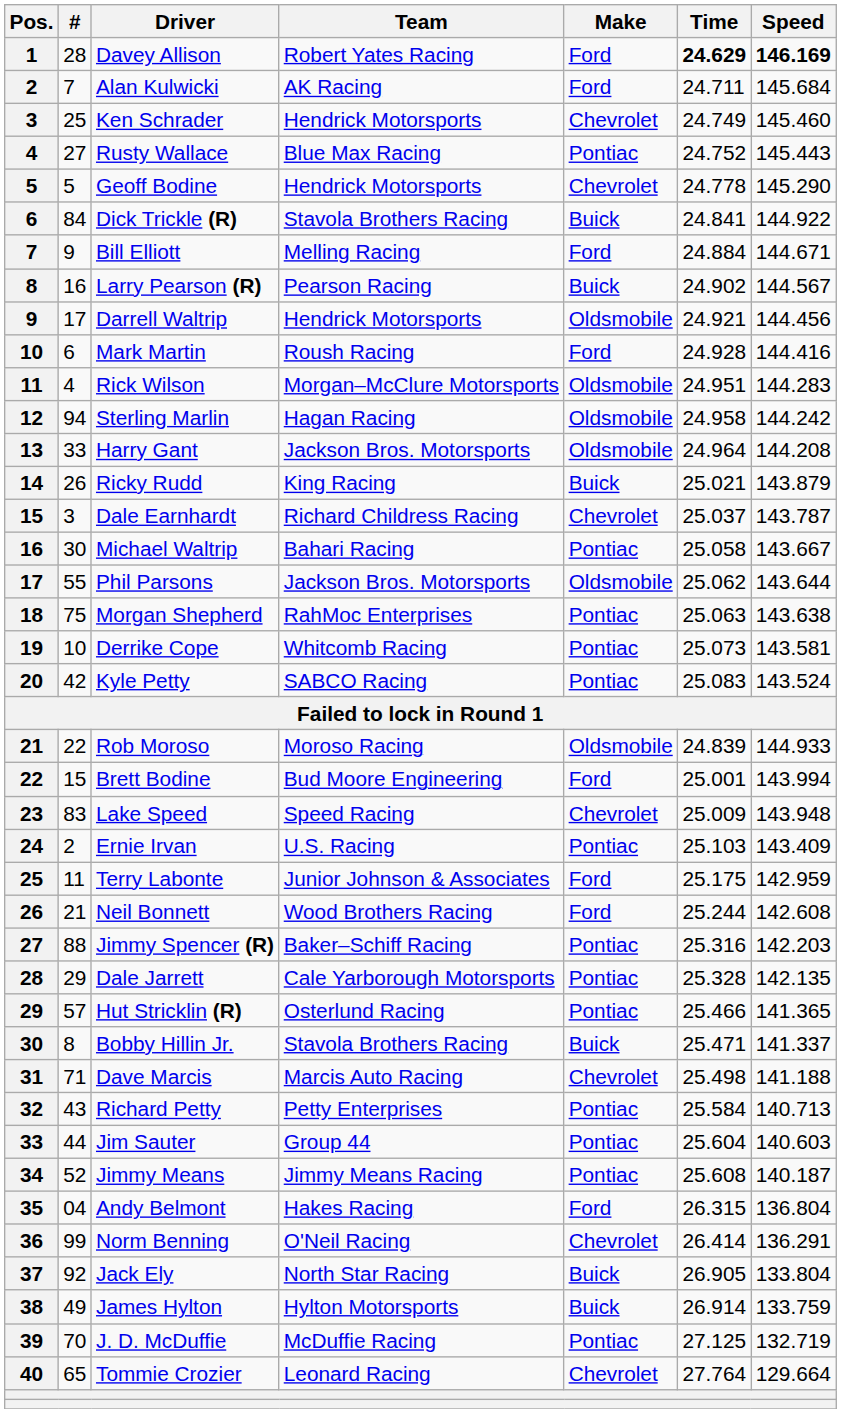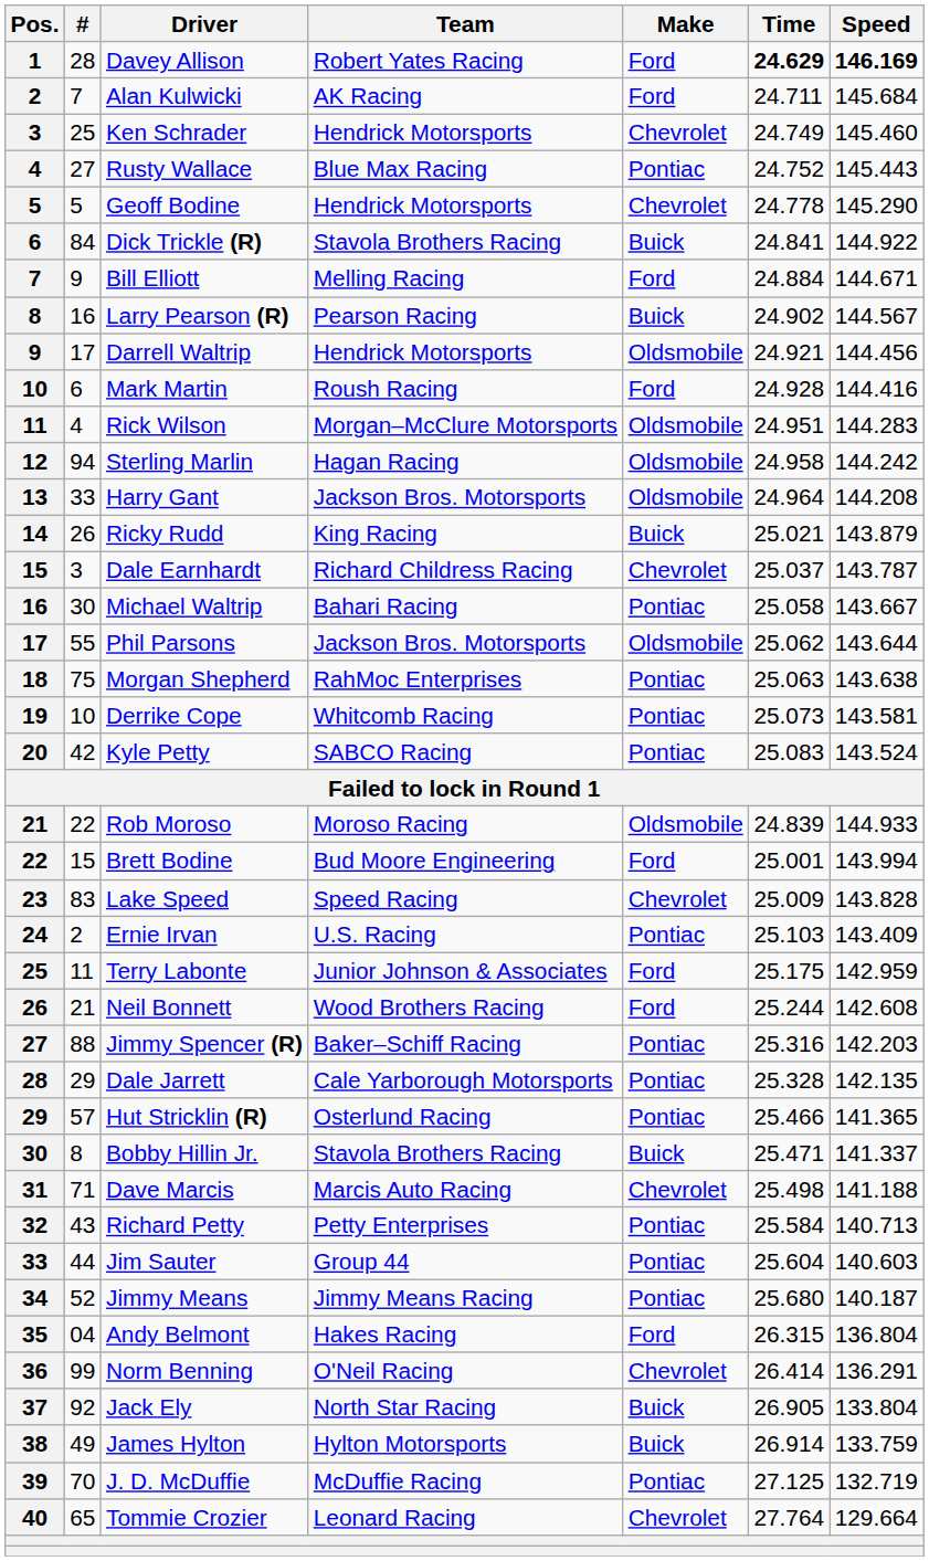 <table class="wikitable" style="font-size:95%">
 <tr>
 <th>Pos.</th>
 <th>#</th>
 <th>Driver</th>
 <th>Team</th>
 <th>Make</th>
 <th>Time</th>
 <th>Speed</th>
 </tr>
 <tr>
 <th>1</th>
 <td>28</td>
 <td><a href='#'>Davey Allison</a></td>
 <td><a href='#'>Robert Yates Racing</a></td>
 <td><a href='#'>Ford</a></td>
 <td><strong>24.629</strong></td>
 <td><strong>146.169</strong></td>
 </tr>
 <tr>
 <th>2</th>
 <td>7</td>
 <td><a href='#'>Alan Kulwicki</a></td>
 <td><a href='#'>AK Racing</a></td>
 <td><a href='#'>Ford</a></td>
 <td>24.711</td>
 <td>145.684</td>
 </tr>
 <tr>
 <th>3</th>
 <td>25</td>
 <td><a href='#'>Ken Schrader</a></td>
 <td><a href='#'>Hendrick Motorsports</a></td>
 <td><a href='#'>Chevrolet</a></td>
 <td>24.749</td>
 <td>145.460</td>
 </tr>
 <tr>
 <th>4</th>
 <td>27</td>
 <td><a href='#'>Rusty Wallace</a></td>
 <td><a href='#'>Blue Max Racing</a></td>
 <td><a href='#'>Pontiac</a></td>
 <td>24.752</td>
 <td>145.443</td>
 </tr>
 <tr>
 <th>5</th>
 <td>5</td>
 <td><a href='#'>Geoff Bodine</a></td>
 <td><a href='#'>Hendrick Motorsports</a></td>
 <td><a href='#'>Chevrolet</a></td>
 <td>24.778</td>
 <td>145.290</td>
 </tr>
 <tr>
 <th>6</th>
 <td>84</td>
 <td><a href='#'>Dick Trickle</a> <strong>(R)</strong></td>
 <td><a href='#'>Stavola Brothers Racing</a></td>
 <td><a href='#'>Buick</a></td>
 <td>24.841</td>
 <td>144.922</td>
 </tr>
 <tr>
 <th>7</th>
 <td>9</td>
 <td><a href='#'>Bill Elliott</a></td>
 <td><a href='#'>Melling Racing</a></td>
 <td><a href='#'>Ford</a></td>
 <td>24.884</td>
 <td>144.671</td>
 </tr>
 <tr>
 <th>8</th>
 <td>16</td>
 <td><a href='#'>Larry Pearson</a> <strong>(R)</strong></td>
 <td><a href='#'>Pearson Racing</a></td>
 <td><a href='#'>Buick</a></td>
 <td>24.902</td>
 <td>144.567</td>
 </tr>
 <tr>
 <th>9</th>
 <td>17</td>
 <td><a href='#'>Darrell Waltrip</a></td>
 <td><a href='#'>Hendrick Motorsports</a></td>
 <td><a href='#'>Oldsmobile</a></td>
 <td>24.921</td>
 <td>144.456</td>
 </tr>
 <tr>
 <th>10</th>
 <td>6</td>
 <td><a href='#'>Mark Martin</a></td>
 <td><a href='#'>Roush Racing</a></td>
 <td><a href='#'>Ford</a></td>
 <td>24.928</td>
 <td>144.416</td>
 </tr>
 <tr>
 <th>11</th>
 <td>4</td>
 <td><a href='#'>Rick Wilson</a></td>
 <td><a href='#'>Morgan–McClure Motorsports</a></td>
 <td><a href='#'>Oldsmobile</a></td>
 <td>24.951</td>
 <td>144.283</td>
 </tr>
 <tr>
 <th>12</th>
 <td>94</td>
 <td><a href='#'>Sterling Marlin</a></td>
 <td><a href='#'>Hagan Racing</a></td>
 <td><a href='#'>Oldsmobile</a></td>
 <td>24.958</td>
 <td>144.242</td>
 </tr>
 <tr>
 <th>13</th>
 <td>33</td>
 <td><a href='#'>Harry Gant</a></td>
 <td><a href='#'>Jackson Bros. Motorsports</a></td>
 <td><a href='#'>Oldsmobile</a></td>
 <td>24.964</td>
 <td>144.208</td>
 </tr>
 <tr>
 <th>14</th>
 <td>26</td>
 <td><a href='#'>Ricky Rudd</a></td>
 <td><a href='#'>King Racing</a></td>
 <td><a href='#'>Buick</a></td>
 <td>25.021</td>
 <td>143.879</td>
 </tr>
 <tr>
 <th>15</th>
 <td>3</td>
 <td><a href='#'>Dale Earnhardt</a></td>
 <td><a href='#'>Richard Childress Racing</a></td>
 <td><a href='#'>Chevrolet</a></td>
 <td>25.037</td>
 <td>143.787</td>
 </tr>
 <tr>
 <th>16</th>
 <td>30</td>
 <td><a href='#'>Michael Waltrip</a></td>
 <td><a href='#'>Bahari Racing</a></td>
 <td><a href='#'>Pontiac</a></td>
 <td>25.058</td>
 <td>143.667</td>
 </tr>
 <tr>
 <th>17</th>
 <td>55</td>
 <td><a href='#'>Phil Parsons</a></td>
 <td><a href='#'>Jackson Bros. Motorsports</a></td>
 <td><a href='#'>Oldsmobile</a></td>
 <td>25.062</td>
 <td>143.644</td>
 </tr>
 <tr>
 <th>18</th>
 <td>75</td>
 <td><a href='#'>Morgan Shepherd</a></td>
 <td><a href='#'>RahMoc Enterprises</a></td>
 <td><a href='#'>Pontiac</a></td>
 <td>25.063</td>
 <td>143.638</td>
 </tr>
 <tr>
 <th>19</th>
 <td>10</td>
 <td><a href='#'>Derrike Cope</a></td>
 <td><a href='#'>Whitcomb Racing</a></td>
 <td><a href='#'>Pontiac</a></td>
 <td>25.073</td>
 <td>143.581</td>
 </tr>
 <tr>
 <th>20</th>
 <td>42</td>
 <td><a href='#'>Kyle Petty</a></td>
 <td><a href='#'>SABCO Racing</a></td>
 <td><a href='#'>Pontiac</a></td>
 <td>25.083</td>
 <td>143.524</td>
 </tr>
 <tr>
 <th colspan="7">Failed to lock in Round 1</th>
 </tr>
 <tr>
 <th>21</th>
 <td>22</td>
 <td><a href='#'>Rob Moroso</a></td>
 <td><a href='#'>Moroso Racing</a></td>
 <td><a href='#'>Oldsmobile</a></td>
 <td>24.839</td>
 <td>144.933</td>
 </tr>
 <tr>
 <th>22</th>
 <td>15</td>
 <td><a href='#'>Brett Bodine</a></td>
 <td><a href='#'>Bud Moore Engineering</a></td>
 <td><a href='#'>Ford</a></td>
 <td>25.001</td>
 <td>143.994</td>
 </tr>
 <tr>
 <th>23</th>
 <td>83</td>
 <td><a href='#'>Lake Speed</a></td>
 <td><a href='#'>Speed Racing</a></td>
 <td><a href='#'>Chevrolet</a></td>
 <td>25.009</td>
-<td>143.948</td>
+<td>143.828</td>
 </tr>
 <tr>
 <th>24</th>
 <td>2</td>
 <td><a href='#'>Ernie Irvan</a></td>
 <td><a href='#'>U.S. Racing</a></td>
 <td><a href='#'>Pontiac</a></td>
 <td>25.103</td>
 <td>143.409</td>
 </tr>
 <tr>
 <th>25</th>
 <td>11</td>
 <td><a href='#'>Terry Labonte</a></td>
 <td><a href='#'>Junior Johnson & Associates</a></td>
 <td><a href='#'>Ford</a></td>
 <td>25.175</td>
 <td>142.959</td>
 </tr>
 <tr>
 <th>26</th>
 <td>21</td>
 <td><a href='#'>Neil Bonnett</a></td>
 <td><a href='#'>Wood Brothers Racing</a></td>
 <td><a href='#'>Ford</a></td>
 <td>25.244</td>
 <td>142.608</td>
 </tr>
 <tr>
 <th>27</th>
 <td>88</td>
 <td><a href='#'>Jimmy Spencer</a> <strong>(R)</strong></td>
 <td><a href='#'>Baker–Schiff Racing</a></td>
 <td><a href='#'>Pontiac</a></td>
 <td>25.316</td>
 <td>142.203</td>
 </tr>
 <tr>
 <th>28</th>
 <td>29</td>
 <td><a href='#'>Dale Jarrett</a></td>
 <td><a href='#'>Cale Yarborough Motorsports</a></td>
 <td><a href='#'>Pontiac</a></td>
 <td>25.328</td>
 <td>142.135</td>
 </tr>
 <tr>
 <th>29</th>
 <td>57</td>
 <td><a href='#'>Hut Stricklin</a> <strong>(R)</strong></td>
 <td><a href='#'>Osterlund Racing</a></td>
 <td><a href='#'>Pontiac</a></td>
 <td>25.466</td>
 <td>141.365</td>
 </tr>
 <tr>
 <th>30</th>
 <td>8</td>
 <td><a href='#'>Bobby Hillin Jr.</a></td>
 <td><a href='#'>Stavola Brothers Racing</a></td>
 <td><a href='#'>Buick</a></td>
 <td>25.471</td>
 <td>141.337</td>
 </tr>
 <tr>
 <th>31</th>
 <td>71</td>
 <td><a href='#'>Dave Marcis</a></td>
 <td><a href='#'>Marcis Auto Racing</a></td>
 <td><a href='#'>Chevrolet</a></td>
 <td>25.498</td>
 <td>141.188</td>
 </tr>
 <tr>
 <th>32</th>
 <td>43</td>
 <td><a href='#'>Richard Petty</a></td>
 <td><a href='#'>Petty Enterprises</a></td>
 <td><a href='#'>Pontiac</a></td>
 <td>25.584</td>
 <td>140.713</td>
 </tr>
 <tr>
 <th>33</th>
 <td>44</td>
 <td><a href='#'>Jim Sauter</a></td>
 <td><a href='#'>Group 44</a></td>
 <td><a href='#'>Pontiac</a></td>
 <td>25.604</td>
 <td>140.603</td>
 </tr>
 <tr>
 <th>34</th>
 <td>52</td>
 <td><a href='#'>Jimmy Means</a></td>
 <td><a href='#'>Jimmy Means Racing</a></td>
 <td><a href='#'>Pontiac</a></td>
-<td>25.608</td>
+<td>25.680</td>
 <td>140.187</td>
 </tr>
 <tr>
 <th>35</th>
 <td>04</td>
 <td><a href='#'>Andy Belmont</a></td>
 <td><a href='#'>Hakes Racing</a></td>
 <td><a href='#'>Ford</a></td>
 <td>26.315</td>
 <td>136.804</td>
 </tr>
 <tr>
 <th>36</th>
 <td>99</td>
 <td><a href='#'>Norm Benning</a></td>
 <td><a href='#'>O'Neil Racing</a></td>
 <td><a href='#'>Chevrolet</a></td>
 <td>26.414</td>
 <td>136.291</td>
 </tr>
 <tr>
 <th>37</th>
 <td>92</td>
 <td><a href='#'>Jack Ely</a></td>
 <td><a href='#'>North Star Racing</a></td>
 <td><a href='#'>Buick</a></td>
 <td>26.905</td>
 <td>133.804</td>
 </tr>
 <tr>
 <th>38</th>
 <td>49</td>
 <td><a href='#'>James Hylton</a></td>
 <td><a href='#'>Hylton Motorsports</a></td>
 <td><a href='#'>Buick</a></td>
 <td>26.914</td>
 <td>133.759</td>
 </tr>
 <tr>
 <th>39</th>
 <td>70</td>
 <td><a href='#'>J. D. McDuffie</a></td>
 <td><a href='#'>McDuffie Racing</a></td>
 <td><a href='#'>Pontiac</a></td>
 <td>27.125</td>
 <td>132.719</td>
 </tr>
 <tr>
 <th>40</th>
 <td>65</td>
 <td><a href='#'>Tommie Crozier</a></td>
 <td><a href='#'>Leonard Racing</a></td>
 <td><a href='#'>Chevrolet</a></td>
 <td>27.764</td>
 <td>129.664</td>
 </tr>
 <tr>
 <th colspan="7"></th>
 </tr>
 <tr>
 <th colspan="7"></th>
 </tr>
 </table>
